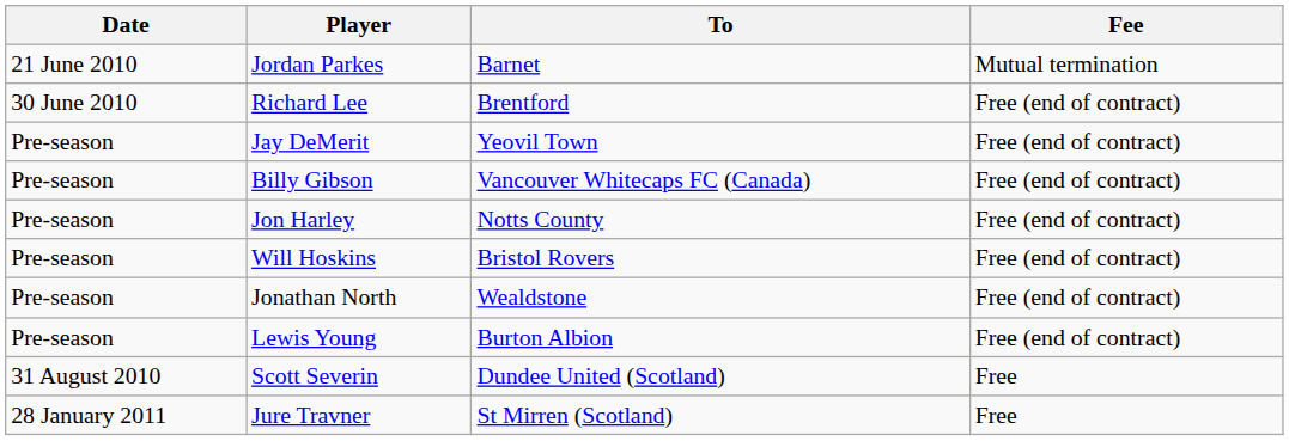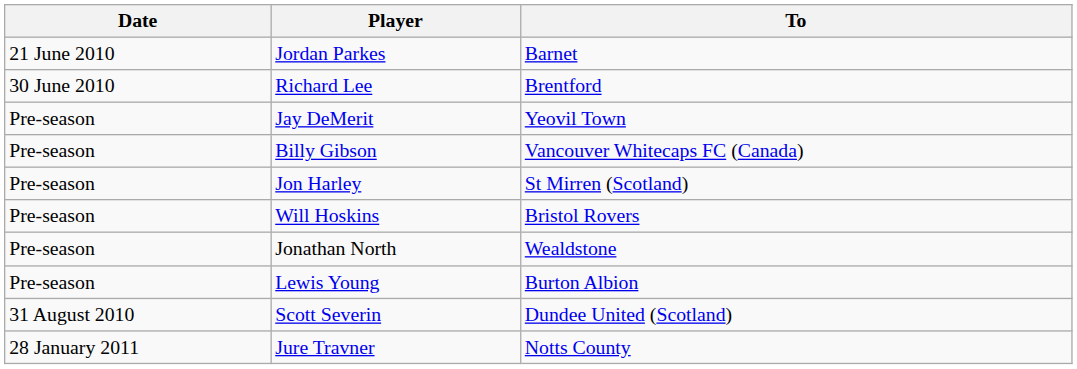 <table class="wikitable" style="text-align:center; font-size:95%;width:65%; text-align:left">
 <tr>
 <th><strong>Date</strong></th>
 <th><strong>Player</strong></th>
 <th><strong>To</strong></th>
-<th><strong>Fee</strong></th>
 </tr>
 <tr>
 <td>21 June 2010</td>
 <td><a href='#'>Jordan Parkes</a></td>
 <td><a href='#'>Barnet</a></td>
-<td>Mutual termination</td>
 </tr>
 <tr>
 <td>30 June 2010</td>
 <td><a href='#'>Richard Lee</a></td>
 <td><a href='#'>Brentford</a></td>
-<td>Free (end of contract)</td>
 </tr>
 <tr>
 <td>Pre-season</td>
 <td><a href='#'>Jay DeMerit</a></td>
 <td><a href='#'>Yeovil Town</a></td>
-<td>Free (end of contract)</td>
 </tr>
 <tr>
 <td>Pre-season</td>
 <td><a href='#'>Billy Gibson</a></td>
 <td><a href='#'>Vancouver Whitecaps FC</a> (<a href='#'>Canada</a>)</td>
-<td>Free (end of contract)</td>
 </tr>
 <tr>
 <td>Pre-season</td>
 <td><a href='#'>Jon Harley</a></td>
-<td><a href='#'>Notts County</a></td>
-<td>Free (end of contract)</td>
+<td><a href='#'>St Mirren</a> (<a href='#'>Scotland</a>)</td>
 </tr>
 <tr>
 <td>Pre-season</td>
 <td><a href='#'>Will Hoskins</a></td>
 <td><a href='#'>Bristol Rovers</a></td>
-<td>Free (end of contract)</td>
 </tr>
 <tr>
 <td>Pre-season</td>
 <td>Jonathan North</td>
 <td><a href='#'>Wealdstone</a></td>
-<td>Free (end of contract)</td>
 </tr>
 <tr>
 <td>Pre-season</td>
 <td><a href='#'>Lewis Young</a></td>
 <td><a href='#'>Burton Albion</a></td>
-<td>Free (end of contract)</td>
 </tr>
 <tr>
 <td>31 August 2010</td>
 <td><a href='#'>Scott Severin</a></td>
 <td><a href='#'>Dundee United</a> (<a href='#'>Scotland</a>)</td>
-<td>Free</td>
 </tr>
 <tr>
 <td>28 January 2011</td>
 <td><a href='#'>Jure Travner</a></td>
-<td><a href='#'>St Mirren</a> (<a href='#'>Scotland</a>)</td>
-<td>Free</td>
+<td><a href='#'>Notts County</a></td>
 </tr>
 </table>
